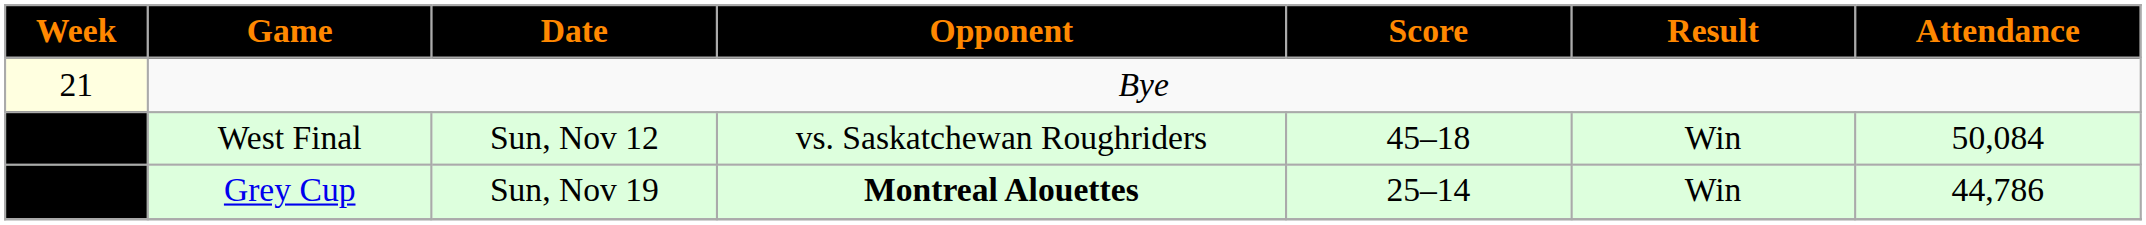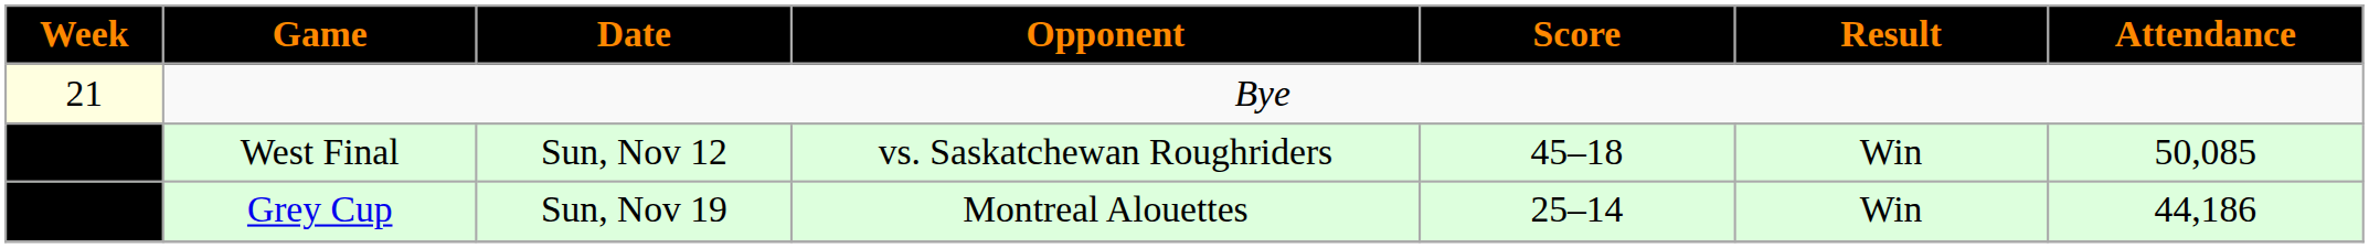 <table class="wikitable sortable">
 <tr>
 <th style="background:black;color:#FF8800;"  width="5%">Week</th>
 <th style="background:black;color:#FF8800;"  width="10%">Game</th>
 <th style="background:black;color:#FF8800;"  width="10%">Date</th>
 <th style="background:black;color:#FF8800;"  width="20%">Opponent</th>
 <th style="background:black;color:#FF8800;"  width="10%">Score</th>
 <th style="background:black;color:#FF8800;"  width="10%">Result</th>
 <th style="background:black;color:#FF8800;"  width="10%">Attendance</th>
 </tr>
 <tr align="center">
 <td style="background: lightyellow;">21</td>
 <td colspan="7"><em>Bye</em></td>
 </tr>
 <tr align="center" bgcolor="#ddffdd">
 <td style="text-align:center; background:black;"><span><strong>22</strong></span></td>
 <td>West Final</td>
 <td>Sun, Nov 12</td>
 <td>vs. Saskatchewan Roughriders</td>
 <td>45–18</td>
 <td>Win</td>
-<td>50,084</td>
+<td>50,085</td>
 </tr>
 <tr align="center" bgcolor="#ddffdd">
 <td style="text-align:center; background:black;"><span><strong>23</strong></span></td>
 <td><a href='#'>Grey Cup</a></td>
 <td>Sun, Nov 19</td>
-<td><strong>Montreal Alouettes</strong></td>
+<td>Montreal Alouettes</td>
 <td>25–14</td>
 <td>Win</td>
-<td>44,786</td>
+<td>44,186</td>
 </tr>
 <tr>
 </tr>
 </table>
